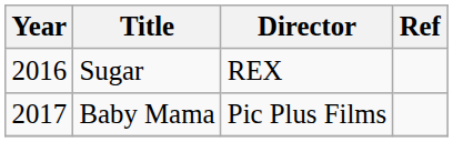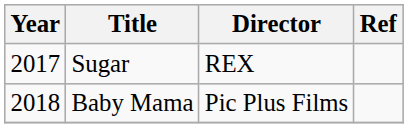 <table class="wikitable">
 <tr>
 <th>Year</th>
 <th>Title</th>
 <th>Director</th>
 <th>Ref</th>
 </tr>
 <tr>
-<td>2016</td>
+<td>2017</td>
 <td>Sugar</td>
 <td>REX</td>
 <td></td>
 </tr>
 <tr>
-<td>2017</td>
+<td>2018</td>
 <td>Baby Mama</td>
 <td>Pic Plus Films</td>
 <td></td>
 </tr>
 <tr>
 </tr>
 </table>
